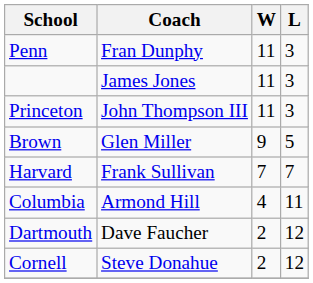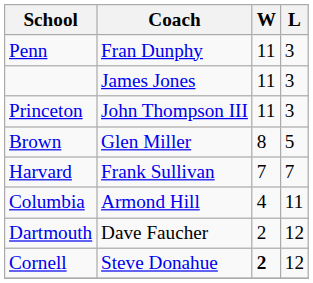 <table class="wikitable">
 <tr>
 <th>School</th>
 <th>Coach</th>
 <th>W</th>
 <th>L</th>
 </tr>
 <tr>
 <td><a href='#'>Penn</a></td>
 <td><a href='#'>Fran Dunphy</a></td>
 <td>11</td>
 <td>3</td>
 </tr>
 <tr>
 <td></td>
 <td><a href='#'>James Jones</a></td>
 <td>11</td>
 <td>3</td>
 </tr>
 <tr>
 <td><a href='#'>Princeton</a></td>
 <td><a href='#'>John Thompson III</a></td>
 <td>11</td>
 <td>3</td>
 </tr>
 <tr>
 <td><a href='#'>Brown</a></td>
 <td><a href='#'>Glen Miller</a></td>
-<td>9</td>
+<td>8</td>
 <td>5</td>
 </tr>
 <tr>
 <td><a href='#'>Harvard</a></td>
 <td><a href='#'>Frank Sullivan</a></td>
 <td>7</td>
 <td>7</td>
 </tr>
 <tr>
 <td><a href='#'>Columbia</a></td>
 <td><a href='#'>Armond Hill</a></td>
 <td>4</td>
 <td>11</td>
 </tr>
 <tr>
 <td><a href='#'>Dartmouth</a></td>
 <td>Dave Faucher</td>
 <td>2</td>
 <td>12</td>
 </tr>
 <tr>
 <td><a href='#'>Cornell</a></td>
 <td><a href='#'>Steve Donahue</a></td>
-<td>2</td>
+<td><strong>2</strong></td>
 <td>12</td>
 </tr>
 <tr>
 </tr>
 </table>
